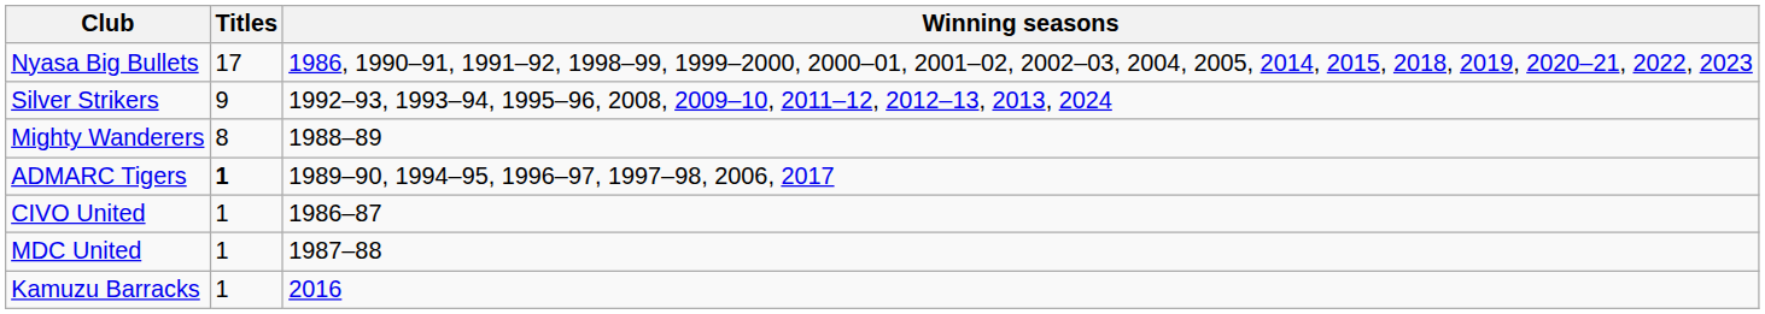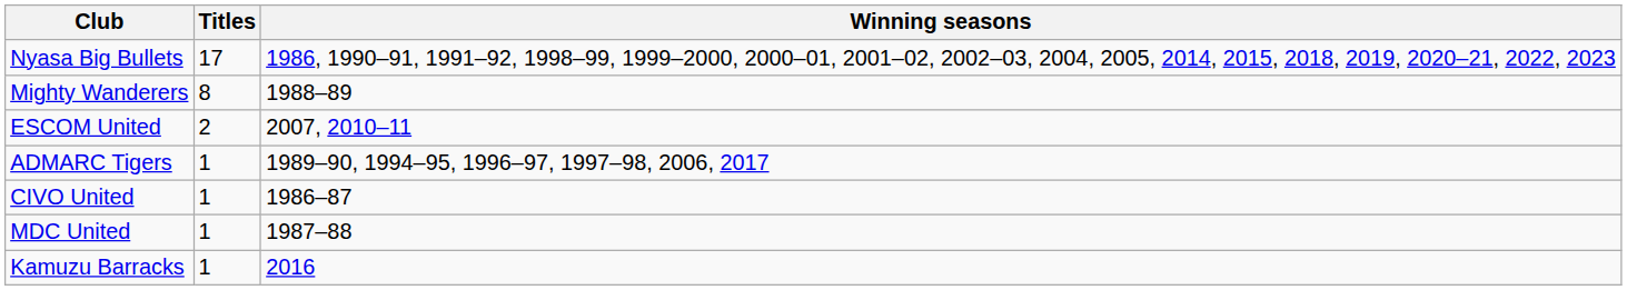 <table class="wikitable">
 <tr>
 <th>Club</th>
 <th>Titles</th>
 <th>Winning seasons</th>
 </tr>
 <tr>
 <td><a href='#'>Nyasa Big Bullets</a></td>
 <td>17</td>
 <td><a href='#'>1986</a>, 1990–91, 1991–92, 1998–99, 1999–2000, 2000–01, 2001–02, 2002–03, 2004, 2005, <a href='#'>2014</a>, <a href='#'>2015</a>, <a href='#'>2018</a>, <a href='#'>2019</a>, <a href='#'>2020–21</a>, <a href='#'>2022</a>, <a href='#'>2023</a></td>
 </tr>
 <tr>
-<td><a href='#'>Silver Strikers</a></td>
-<td>9</td>
-<td>1992–93, 1993–94, 1995–96, 2008, <a href='#'>2009–10</a>, <a href='#'>2011–12</a>, <a href='#'>2012–13</a>, <a href='#'>2013</a>, <a href='#'>2024</a></td>
-</tr>
-<tr>
 <td><a href='#'>Mighty Wanderers</a></td>
 <td>8</td>
 <td>1988–89</td>
 </tr>
 <tr>
+<td><a href='#'>ESCOM United</a></td>
+<td>2</td>
+<td>2007, <a href='#'>2010–11</a></td>
+</tr>
+<tr>
 <td><a href='#'>ADMARC Tigers</a></td>
-<td><strong>1</strong></td>
+<td>1</td>
 <td>1989–90, 1994–95, 1996–97, 1997–98, 2006, <a href='#'>2017</a></td>
 </tr>
 <tr>
 <td><a href='#'>CIVO United</a></td>
 <td>1</td>
 <td>1986–87</td>
 </tr>
 <tr>
 <td><a href='#'>MDC United</a></td>
 <td>1</td>
 <td>1987–88</td>
 </tr>
 <tr>
 <td><a href='#'>Kamuzu Barracks</a></td>
 <td>1</td>
 <td><a href='#'>2016</a></td>
 </tr>
 </table>
